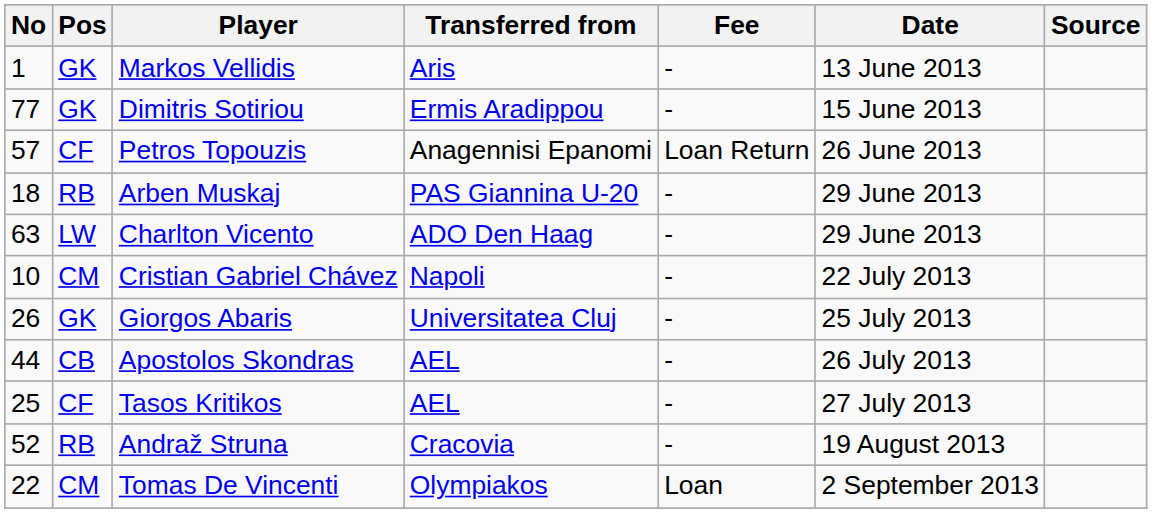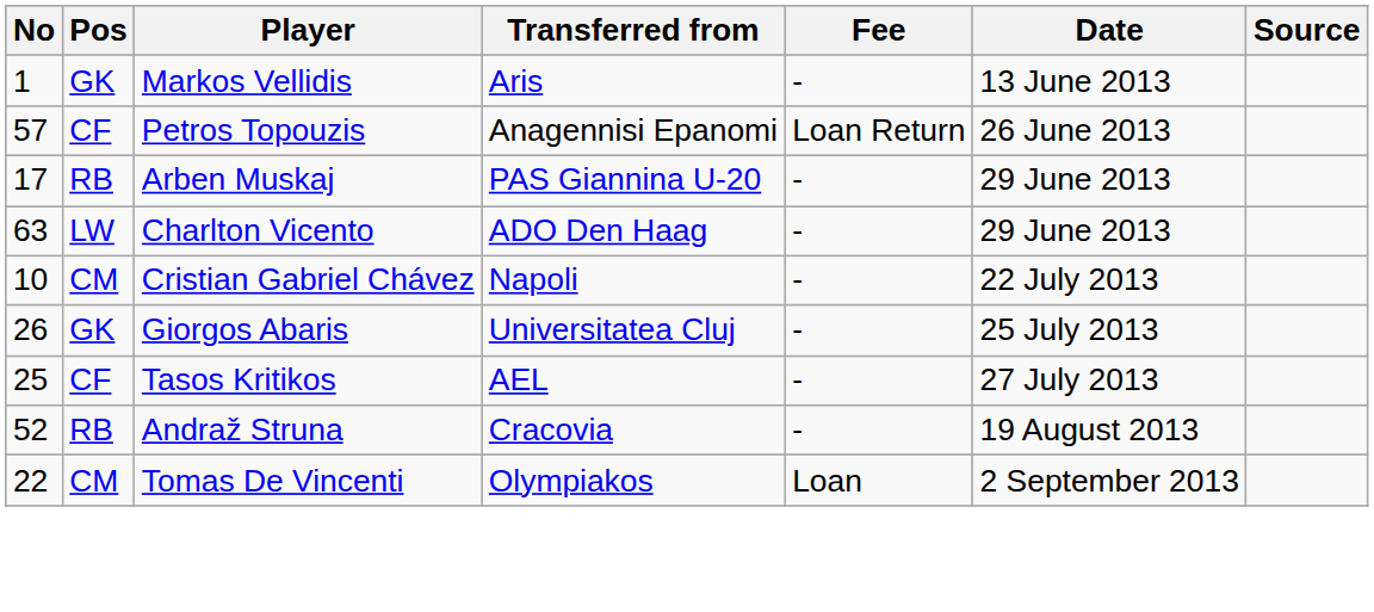 <table class="wikitable">
 <tr>
 <th>No</th>
 <th>Pos</th>
 <th>Player</th>
 <th>Transferred from</th>
 <th>Fee</th>
 <th>Date</th>
 <th>Source</th>
 </tr>
 <tr>
 <td>1</td>
 <td><a href='#'>GK</a></td>
 <td><a href='#'>Markos Vellidis</a></td>
 <td><a href='#'>Aris</a></td>
 <td>-</td>
 <td>13 June 2013</td>
 <td></td>
 </tr>
 <tr>
-<td>77</td>
-<td><a href='#'>GK</a></td>
-<td><a href='#'>Dimitris Sotiriou</a></td>
-<td><a href='#'>Ermis Aradippou</a></td>
-<td>-</td>
-<td>15 June 2013</td>
-<td></td>
-</tr>
-<tr>
 <td>57</td>
 <td><a href='#'>CF</a></td>
 <td><a href='#'>Petros Topouzis</a></td>
 <td>Anagennisi Epanomi</td>
 <td>Loan Return</td>
 <td>26 June 2013</td>
 <td></td>
 </tr>
 <tr>
-<td>18</td>
+<td>17</td>
 <td><a href='#'>RB</a></td>
 <td><a href='#'>Arben Muskaj</a></td>
 <td><a href='#'>PAS Giannina U-20</a></td>
 <td>-</td>
 <td>29 June 2013</td>
 <td></td>
 </tr>
 <tr>
 <td>63</td>
 <td><a href='#'>LW</a></td>
 <td><a href='#'>Charlton Vicento</a></td>
 <td><a href='#'>ADO Den Haag</a></td>
 <td>-</td>
 <td>29 June 2013</td>
 <td></td>
 </tr>
 <tr>
 <td>10</td>
 <td><a href='#'>CM</a></td>
 <td><a href='#'>Cristian Gabriel Chávez</a></td>
 <td><a href='#'>Napoli</a></td>
 <td>-</td>
 <td>22 July 2013</td>
 <td></td>
 </tr>
 <tr>
 <td>26</td>
 <td><a href='#'>GK</a></td>
 <td><a href='#'>Giorgos Abaris</a></td>
 <td><a href='#'>Universitatea Cluj</a></td>
 <td>-</td>
 <td>25 July 2013</td>
 <td></td>
 </tr>
 <tr>
-<td>44</td>
-<td><a href='#'>CB</a></td>
-<td><a href='#'>Apostolos Skondras</a></td>
-<td><a href='#'>AEL</a></td>
-<td>-</td>
-<td>26 July 2013</td>
-<td></td>
-</tr>
-<tr>
 <td>25</td>
 <td><a href='#'>CF</a></td>
 <td><a href='#'>Tasos Kritikos</a></td>
 <td><a href='#'>AEL</a></td>
 <td>-</td>
 <td>27 July 2013</td>
 <td></td>
 </tr>
 <tr>
 <td>52</td>
 <td><a href='#'>RB</a></td>
 <td><a href='#'>Andraž Struna</a></td>
 <td><a href='#'>Cracovia</a></td>
 <td>-</td>
 <td>19 August 2013</td>
 <td></td>
 </tr>
 <tr>
 <td>22</td>
 <td><a href='#'>CM</a></td>
 <td><a href='#'>Tomas De Vincenti</a></td>
 <td><a href='#'>Olympiakos</a></td>
 <td>Loan</td>
 <td>2 September 2013</td>
 <td></td>
 </tr>
 </table>
